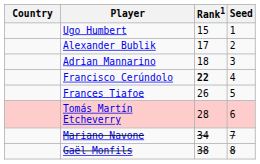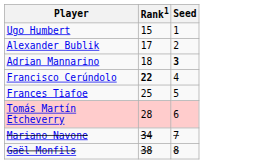 <table class="sortable wikitable">
 <tr>
-<th width="70">Country</th>
 <th width="175">Player</th>
 <th>Rank<sup>1</sup></th>
 <th>Seed</th>
 </tr>
 <tr>
-<td></td>
 <td><a href='#'>Ugo Humbert</a></td>
 <td>15</td>
 <td>1</td>
 </tr>
 <tr>
-<td></td>
 <td><a href='#'>Alexander Bublik</a></td>
 <td>17</td>
 <td>2</td>
 </tr>
 <tr>
-<td></td>
 <td><a href='#'>Adrian Mannarino</a></td>
 <td>18</td>
-<td>3</td>
+<td><strong>3</strong></td>
 </tr>
 <tr>
-<td></td>
 <td><a href='#'>Francisco Cerúndolo</a></td>
 <td><strong>22</strong></td>
 <td>4</td>
 </tr>
 <tr>
-<td></td>
 <td><a href='#'>Frances Tiafoe</a></td>
-<td>26</td>
+<td>25</td>
 <td>5</td>
 </tr>
 <tr bgcolor=#fcc>
-<td></td>
 <td><a href='#'>Tomás Martín Etcheverry</a></td>
 <td>28</td>
 <td>6</td>
 </tr>
 <tr>
-<td><s></s></td>
 <td><s><a href='#'>Mariano Navone</a></s></td>
 <td><s>34</s></td>
 <td><s>7</s></td>
 </tr>
 <tr>
-<td><s></s></td>
 <td><s><a href='#'>Gaël Monfils</a></s></td>
 <td><s>38</s></td>
 <td><s>8</s></td>
 </tr>
 </table>
